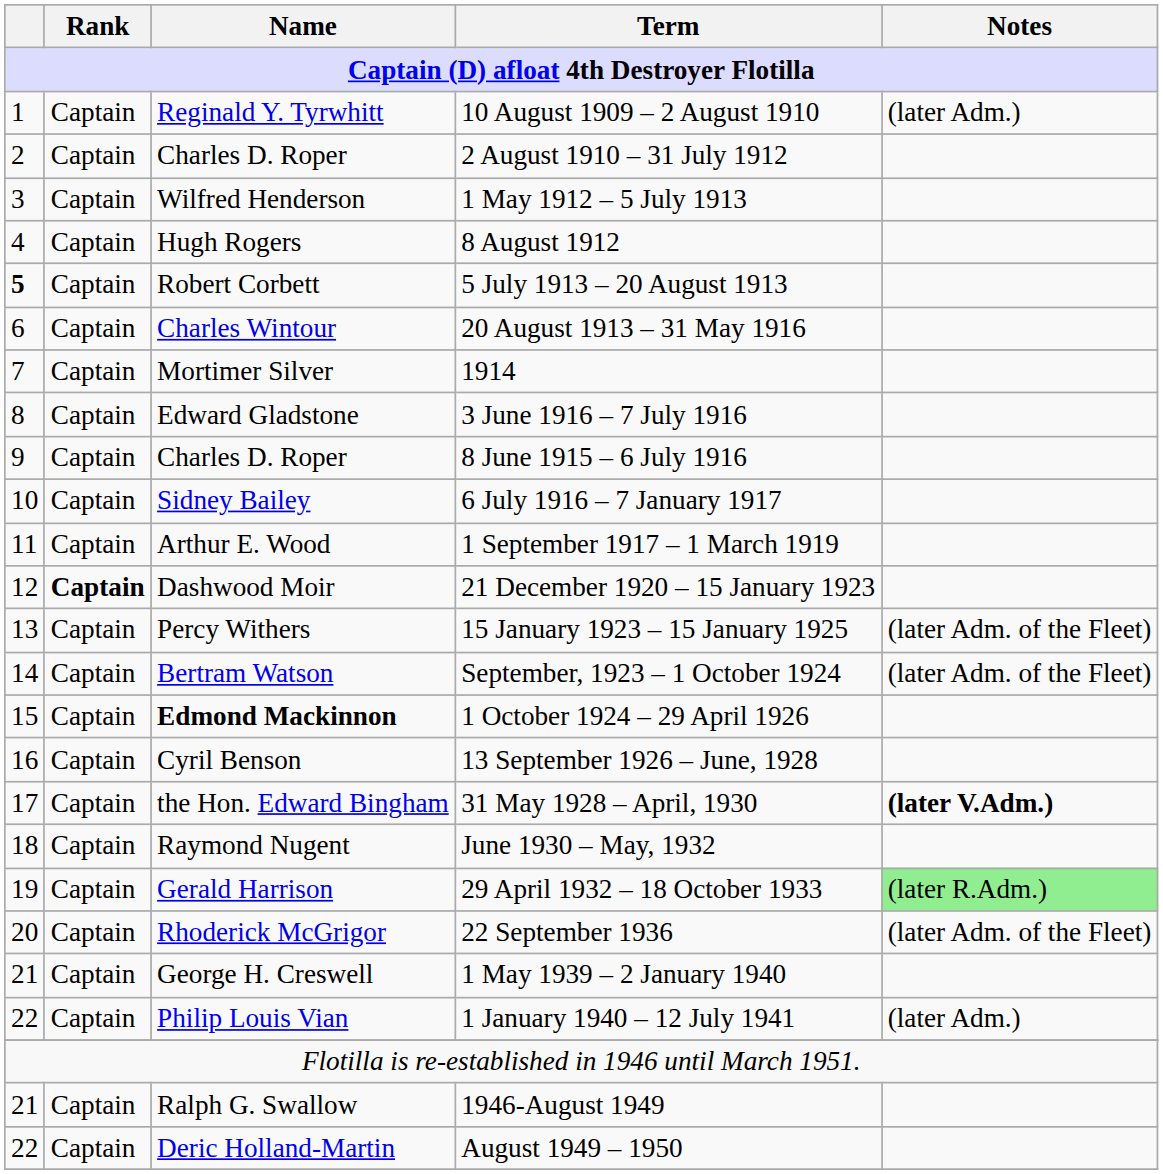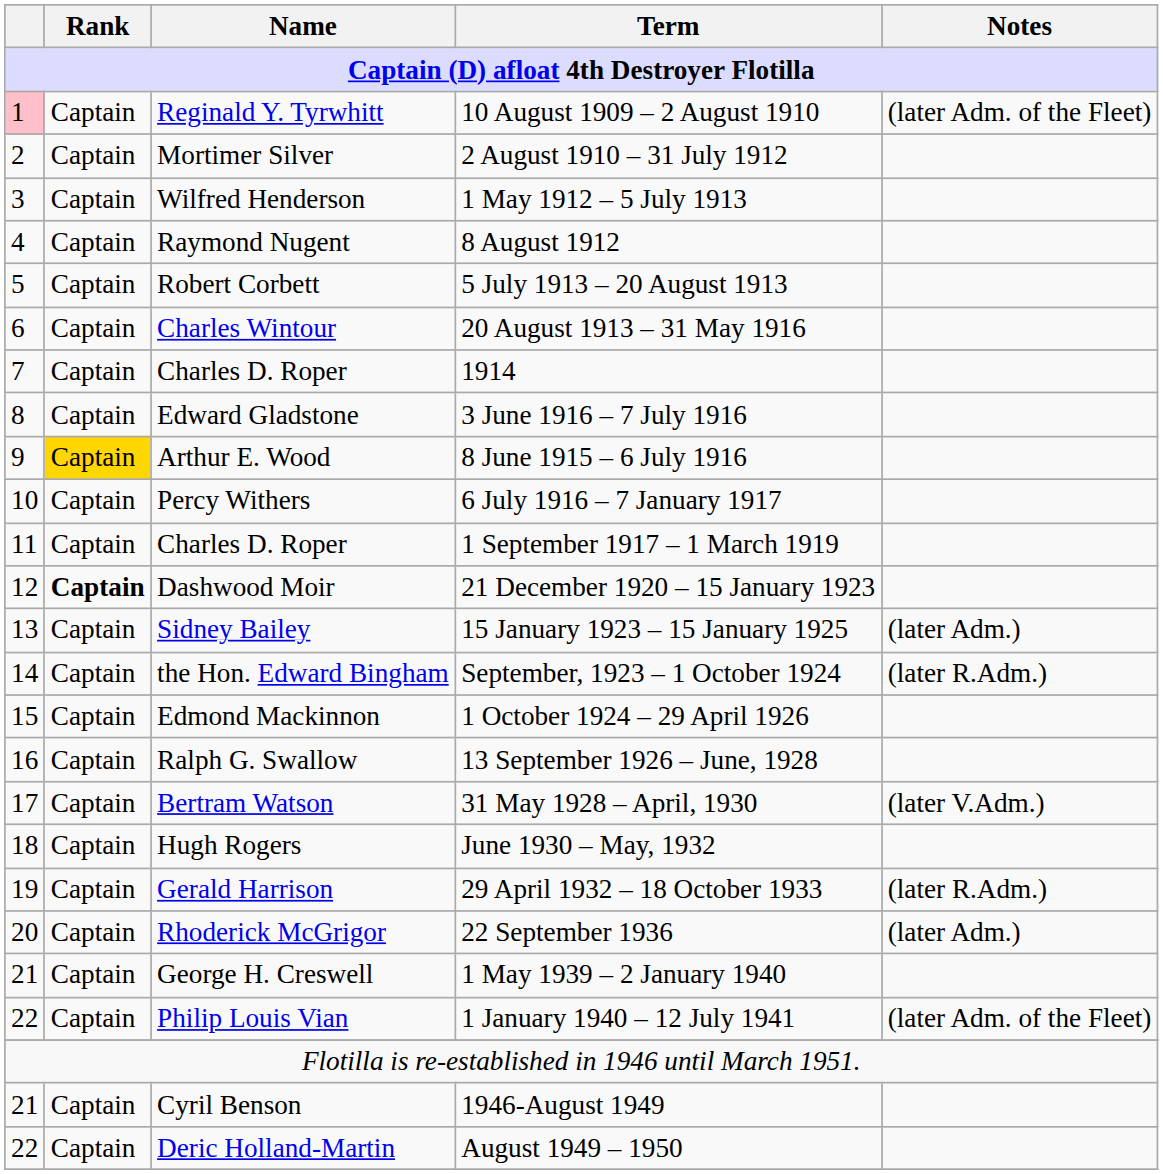 <table class="wikitable">
 <tr>
 <th></th>
 <th>Rank</th>
 <th>Name</th>
 <th>Term</th>
 <th>Notes</th>
 </tr>
 <tr>
 <td colspan="6" align="center" style="background:#dcdcfe;"><strong><a href='#'>Captain (D) afloat</a> 4th Destroyer Flotilla</strong></td>
 </tr>
 <tr>
-<td>1</td>
+<td style="background: pink;">1</td>
 <td>Captain</td>
 <td><a href='#'>Reginald Y. Tyrwhitt</a></td>
 <td>10 August 1909 – 2 August 1910</td>
-<td>(later Adm.)</td>
+<td>(later Adm. of the Fleet)</td>
 </tr>
 <tr>
 <td>2</td>
 <td>Captain</td>
-<td>Charles D. Roper</td>
+<td>Mortimer Silver</td>
 <td>2 August 1910 – 31 July 1912</td>
 <td></td>
 </tr>
 <tr>
 <td>3</td>
 <td>Captain</td>
 <td>Wilfred Henderson</td>
 <td>1 May 1912 – 5 July 1913</td>
 <td></td>
 </tr>
 <tr>
 <td>4</td>
 <td>Captain</td>
-<td>Hugh Rogers</td>
+<td>Raymond Nugent</td>
 <td>8 August 1912</td>
 <td></td>
 </tr>
 <tr>
-<td><strong>5</strong></td>
+<td>5</td>
 <td>Captain</td>
 <td>Robert Corbett</td>
 <td>5 July 1913 – 20 August 1913</td>
 <td></td>
 </tr>
 <tr>
 <td>6</td>
 <td>Captain</td>
 <td><a href='#'>Charles Wintour</a></td>
 <td>20 August 1913 – 31 May 1916</td>
 <td></td>
 </tr>
 <tr>
 <td>7</td>
 <td>Captain</td>
-<td>Mortimer Silver</td>
+<td>Charles D. Roper</td>
 <td>1914</td>
 <td></td>
 </tr>
 <tr>
 <td>8</td>
 <td>Captain</td>
 <td>Edward Gladstone</td>
 <td>3 June 1916 – 7 July 1916</td>
 <td></td>
 </tr>
 <tr>
 <td>9</td>
-<td>Captain</td>
-<td>Charles D. Roper</td>
+<td style="background: gold;">Captain</td>
+<td>Arthur E. Wood</td>
 <td>8 June 1915 – 6 July 1916</td>
 <td></td>
 </tr>
 <tr>
 <td>10</td>
 <td>Captain</td>
-<td><a href='#'>Sidney Bailey</a></td>
+<td>Percy Withers</td>
 <td>6 July 1916 – 7 January 1917</td>
 <td></td>
 </tr>
 <tr>
 <td>11</td>
 <td>Captain</td>
-<td>Arthur E. Wood</td>
+<td>Charles D. Roper</td>
 <td>1 September 1917 – 1 March 1919</td>
 <td></td>
 </tr>
 <tr>
 <td>12</td>
 <td><strong>Captain</strong></td>
 <td>Dashwood Moir</td>
 <td>21 December 1920 – 15 January 1923</td>
 <td></td>
 </tr>
 <tr>
 <td>13</td>
 <td>Captain</td>
-<td>Percy Withers</td>
+<td><a href='#'>Sidney Bailey</a></td>
 <td>15 January 1923 – 15 January 1925</td>
-<td>(later Adm. of the Fleet)</td>
+<td>(later Adm.)</td>
 </tr>
 <tr>
 <td>14</td>
 <td>Captain</td>
-<td><a href='#'>Bertram Watson</a></td>
+<td>the Hon. <a href='#'>Edward Bingham</a></td>
 <td>September, 1923 – 1 October 1924</td>
-<td>(later Adm. of the Fleet)</td>
+<td>(later R.Adm.)</td>
 </tr>
 <tr>
 <td>15</td>
 <td>Captain</td>
-<td><strong>Edmond Mackinnon</strong></td>
+<td>Edmond Mackinnon</td>
 <td>1 October 1924 – 29 April 1926</td>
 <td></td>
 </tr>
 <tr>
 <td>16</td>
 <td>Captain</td>
-<td>Cyril Benson</td>
+<td>Ralph G. Swallow</td>
 <td>13 September 1926 – June, 1928</td>
 <td></td>
 </tr>
 <tr>
 <td>17</td>
 <td>Captain</td>
-<td>the Hon. <a href='#'>Edward Bingham</a></td>
+<td><a href='#'>Bertram Watson</a></td>
 <td>31 May 1928 – April, 1930</td>
-<td><strong>(later V.Adm.)</strong></td>
+<td>(later V.Adm.)</td>
 </tr>
 <tr>
 <td>18</td>
 <td>Captain</td>
-<td>Raymond Nugent</td>
+<td>Hugh Rogers</td>
 <td>June 1930 – May, 1932</td>
 <td></td>
 </tr>
 <tr>
 <td>19</td>
 <td>Captain</td>
 <td><a href='#'>Gerald Harrison</a></td>
 <td>29 April 1932 – 18 October 1933</td>
-<td style="background: lightgreen;">(later R.Adm.)</td>
+<td>(later R.Adm.)</td>
 </tr>
 <tr>
 <td>20</td>
 <td>Captain</td>
 <td><a href='#'>Rhoderick McGrigor</a></td>
 <td>22 September 1936</td>
-<td>(later Adm. of the Fleet)</td>
+<td>(later Adm.)</td>
 </tr>
 <tr>
 <td>21</td>
 <td>Captain</td>
 <td>George H. Creswell</td>
 <td>1 May 1939 – 2 January 1940</td>
 <td></td>
 </tr>
 <tr>
 <td>22</td>
 <td>Captain</td>
 <td><a href='#'>Philip Louis Vian</a></td>
 <td>1 January 1940 – 12 July 1941</td>
-<td>(later Adm.)</td>
+<td>(later Adm. of the Fleet)</td>
 </tr>
 <tr>
 </tr>
 <tr style=background-color:#F8F8F8>
 <td colspan=6 align=center><em>Flotilla is re-established in 1946 until March 1951.</em></td>
 </tr>
 <tr>
 <td>21</td>
 <td>Captain</td>
-<td>Ralph G. Swallow</td>
+<td>Cyril Benson</td>
 <td>1946-August 1949</td>
 <td></td>
 </tr>
 <tr>
 <td>22</td>
 <td>Captain</td>
 <td><a href='#'>Deric Holland-Martin</a></td>
 <td>August 1949 – 1950</td>
 <td></td>
 </tr>
 <tr>
 </tr>
 </table>
